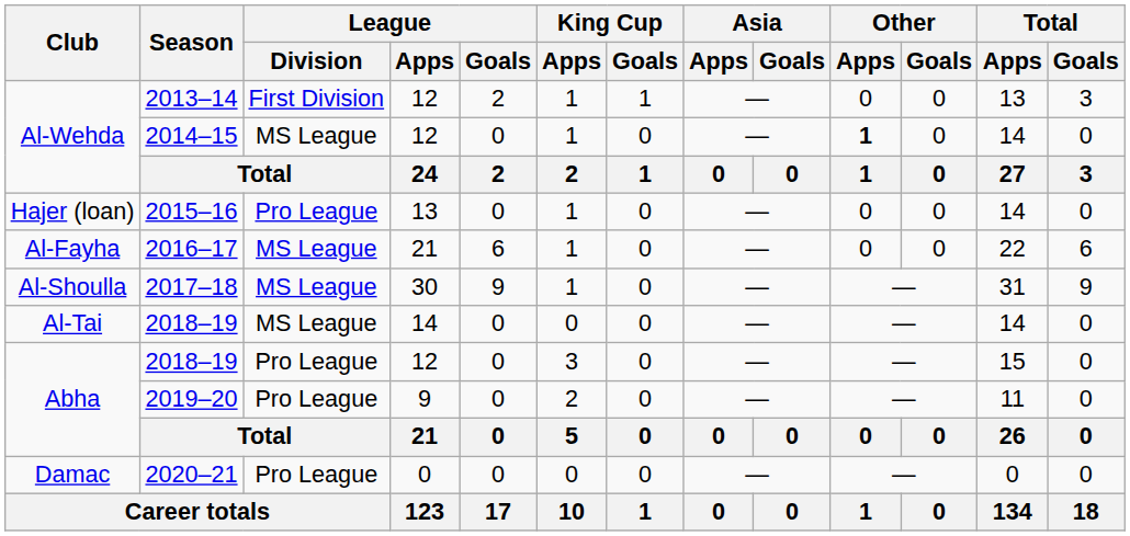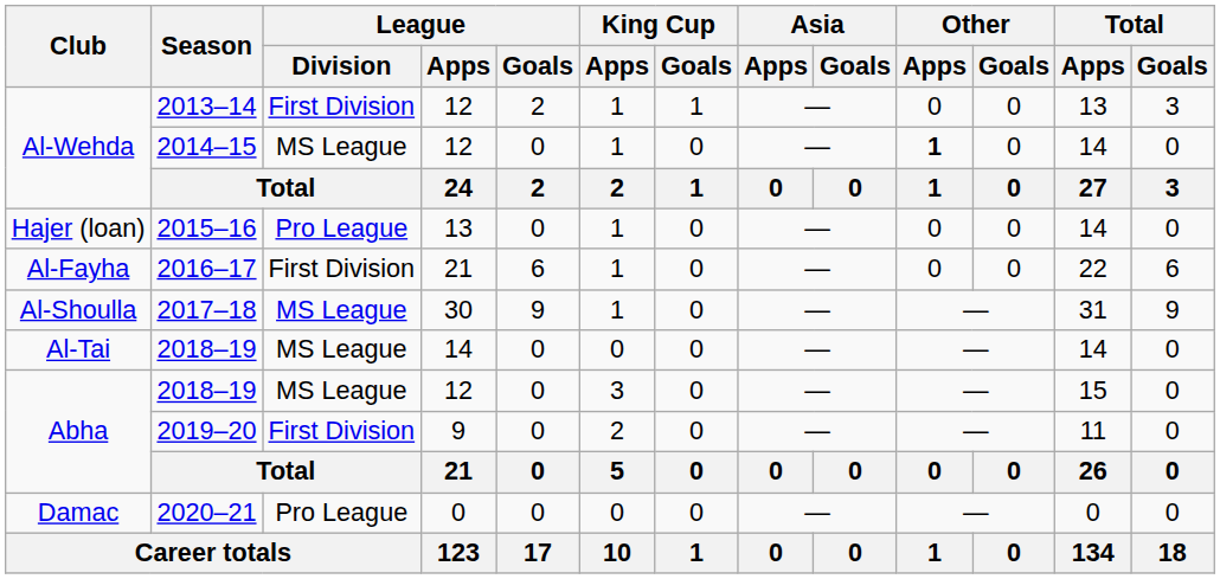 <table class="wikitable" style="text-align: center">
 <tr>
 <th rowspan=2>Club</th>
 <th rowspan=2>Season</th>
 <th colspan=3>League</th>
 <th colspan=2>King Cup</th>
 <th colspan=2>Asia</th>
 <th colspan=2>Other</th>
 <th colspan=2>Total</th>
 </tr>
 <tr>
 <th>Division</th>
 <th>Apps</th>
 <th>Goals</th>
 <th>Apps</th>
 <th>Goals</th>
 <th>Apps</th>
 <th>Goals</th>
 <th>Apps</th>
 <th>Goals</th>
 <th>Apps</th>
 <th>Goals</th>
 </tr>
 <tr>
 <td rowspan=3><a href='#'>Al-Wehda</a></td>
 <td><a href='#'>2013–14</a></td>
 <td><a href='#'>First Division</a></td>
 <td>12</td>
 <td>2</td>
 <td>1</td>
 <td>1</td>
 <td colspan=2>—</td>
 <td>0</td>
 <td>0</td>
 <td>13</td>
 <td>3</td>
 </tr>
 <tr>
 <td><a href='#'>2014–15</a></td>
 <td>MS League</td>
 <td>12</td>
 <td>0</td>
 <td>1</td>
 <td>0</td>
 <td colspan=2>—</td>
 <td><strong>1</strong></td>
 <td>0</td>
 <td>14</td>
 <td>0</td>
 </tr>
 <tr>
 <th colspan="2">Total</th>
 <th>24</th>
 <th>2</th>
 <th>2</th>
 <th>1</th>
 <th>0</th>
 <th>0</th>
 <th>1</th>
 <th>0</th>
 <th>27</th>
 <th>3</th>
 </tr>
 <tr>
 <td rowspan=1><a href='#'>Hajer</a> (loan)</td>
 <td><a href='#'>2015–16</a></td>
 <td><a href='#'>Pro League</a></td>
 <td>13</td>
 <td>0</td>
 <td>1</td>
 <td>0</td>
 <td colspan=2>—</td>
 <td>0</td>
 <td>0</td>
 <td>14</td>
 <td>0</td>
 </tr>
 <tr>
 <td rowspan=1><a href='#'>Al-Fayha</a></td>
 <td><a href='#'>2016–17</a></td>
-<td><a href='#'>MS League</a></td>
+<td>First Division</td>
 <td>21</td>
 <td>6</td>
 <td>1</td>
 <td>0</td>
 <td colspan=2>—</td>
 <td>0</td>
 <td>0</td>
 <td>22</td>
 <td>6</td>
 </tr>
 <tr>
 <td rowspan=1><a href='#'>Al-Shoulla</a></td>
 <td><a href='#'>2017–18</a></td>
 <td><a href='#'>MS League</a></td>
 <td>30</td>
 <td>9</td>
 <td>1</td>
 <td>0</td>
 <td colspan=2>—</td>
 <td colspan=2>—</td>
 <td>31</td>
 <td>9</td>
 </tr>
 <tr>
 <td rowspan=1><a href='#'>Al-Tai</a></td>
 <td><a href='#'>2018–19</a></td>
 <td>MS League</td>
 <td>14</td>
 <td>0</td>
 <td>0</td>
 <td>0</td>
 <td colspan=2>—</td>
 <td colspan=2>—</td>
 <td>14</td>
 <td>0</td>
 </tr>
 <tr>
 <td rowspan=3><a href='#'>Abha</a></td>
 <td><a href='#'>2018–19</a></td>
-<td>Pro League</td>
+<td>MS League</td>
 <td>12</td>
 <td>0</td>
 <td>3</td>
 <td>0</td>
 <td colspan=2>—</td>
 <td colspan=2>—</td>
 <td>15</td>
 <td>0</td>
 </tr>
 <tr>
 <td><a href='#'>2019–20</a></td>
-<td>Pro League</td>
+<td><a href='#'>First Division</a></td>
 <td>9</td>
 <td>0</td>
 <td>2</td>
 <td>0</td>
 <td colspan=2>—</td>
 <td colspan=2>—</td>
 <td>11</td>
 <td>0</td>
 </tr>
 <tr>
 <th colspan="2">Total</th>
 <th>21</th>
 <th>0</th>
 <th>5</th>
 <th>0</th>
 <th>0</th>
 <th>0</th>
 <th>0</th>
 <th>0</th>
 <th>26</th>
 <th>0</th>
 </tr>
 <tr>
 <td rowspan=1><a href='#'>Damac</a></td>
 <td><a href='#'>2020–21</a></td>
 <td>Pro League</td>
 <td>0</td>
 <td>0</td>
 <td>0</td>
 <td>0</td>
 <td colspan=2>—</td>
 <td colspan=2>—</td>
 <td>0</td>
 <td>0</td>
 </tr>
 <tr>
 <th colspan=3>Career totals</th>
 <th>123</th>
 <th>17</th>
 <th>10</th>
 <th>1</th>
 <th>0</th>
 <th>0</th>
 <th>1</th>
 <th>0</th>
 <th>134</th>
 <th>18</th>
 </tr>
 </table>
